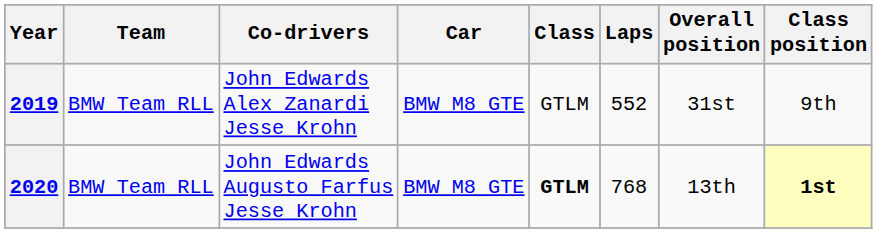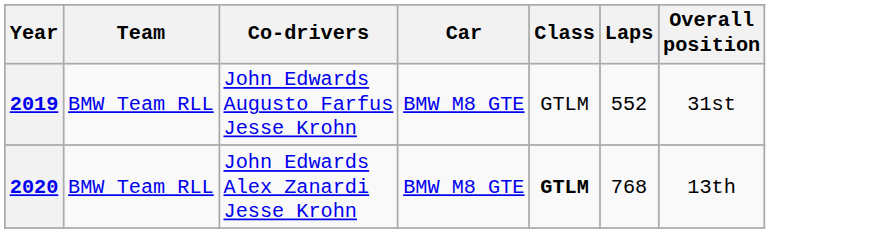 <table class="wikitable" style="font-size:90%">
 <tr>
 <th>Year</th>
 <th>Team</th>
 <th>Co-drivers</th>
 <th>Car</th>
 <th>Class</th>
 <th>Laps</th>
 <th>Overall<br>position</th>
-<th>Class<br>position</th>
 </tr>
 <tr align="center">
 <th><a href='#'>2019</a></th>
 <td align="left"> <a href='#'>BMW Team RLL</a></td>
-<td align="left"> <a href='#'>John Edwards</a><br> <a href='#'>Alex Zanardi</a><br> <a href='#'>Jesse Krohn</a></td>
+<td align="left"> <a href='#'>John Edwards</a><br> <a href='#'>Augusto Farfus</a><br> <a href='#'>Jesse Krohn</a></td>
 <td align="left"><a href='#'>BMW M8 GTE</a></td>
 <td>GTLM</td>
 <td>552</td>
 <td>31st</td>
-<td>9th</td>
 </tr>
 <tr align="center">
 <th><a href='#'>2020</a></th>
 <td align="left"> <a href='#'>BMW Team RLL</a></td>
-<td align="left"> <a href='#'>John Edwards</a><br> <a href='#'>Augusto Farfus</a><br> <a href='#'>Jesse Krohn</a></td>
+<td align="left"> <a href='#'>John Edwards</a><br> <a href='#'>Alex Zanardi</a><br> <a href='#'>Jesse Krohn</a></td>
 <td align="left"><a href='#'>BMW M8 GTE</a></td>
 <td><strong>GTLM</strong></td>
 <td>768</td>
 <td>13th</td>
-<td style="background: #ffffbf"><strong>1st</strong></td>
 </tr>
 </table>
